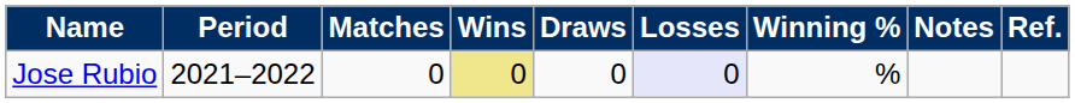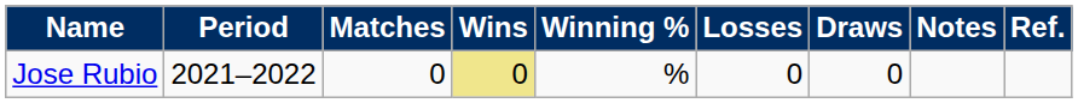 <table class="wikitable" style="text-align: right;">
 <tr>
 <th style="background:#002D62;color:white">Name</th>
 <th style="background:#002D62;color:white">Period</th>
 <th style="background:#002D62;color:white">Matches</th>
 <th style="background:#002D62;color:white">Wins</th>
+<th style="background:#002D62;color:white">Winning %</th>
+<th style="background:#002D62;color:white">Losses</th>
 <th style="background:#002D62;color:white">Draws</th>
-<th style="background:#002D62;color:white">Losses</th>
-<th style="background:#002D62;color:white">Winning %</th>
 <th style="background:#002D62;color:white">Notes</th>
 <th style="background:#002D62;color:white">Ref.</th>
 </tr>
 <tr>
 <td style="text-align: left;"> <a href='#'>Jose Rubio</a></td>
 <td style="text-align: left;">2021–2022</td>
 <td>0</td>
 <td style="background: khaki;">0</td>
+<td>%</td>
 <td>0</td>
-<td style="background: lavender;">0</td>
-<td>%</td>
+<td>0</td>
 <td></td>
 <td></td>
 </tr>
 </table>
